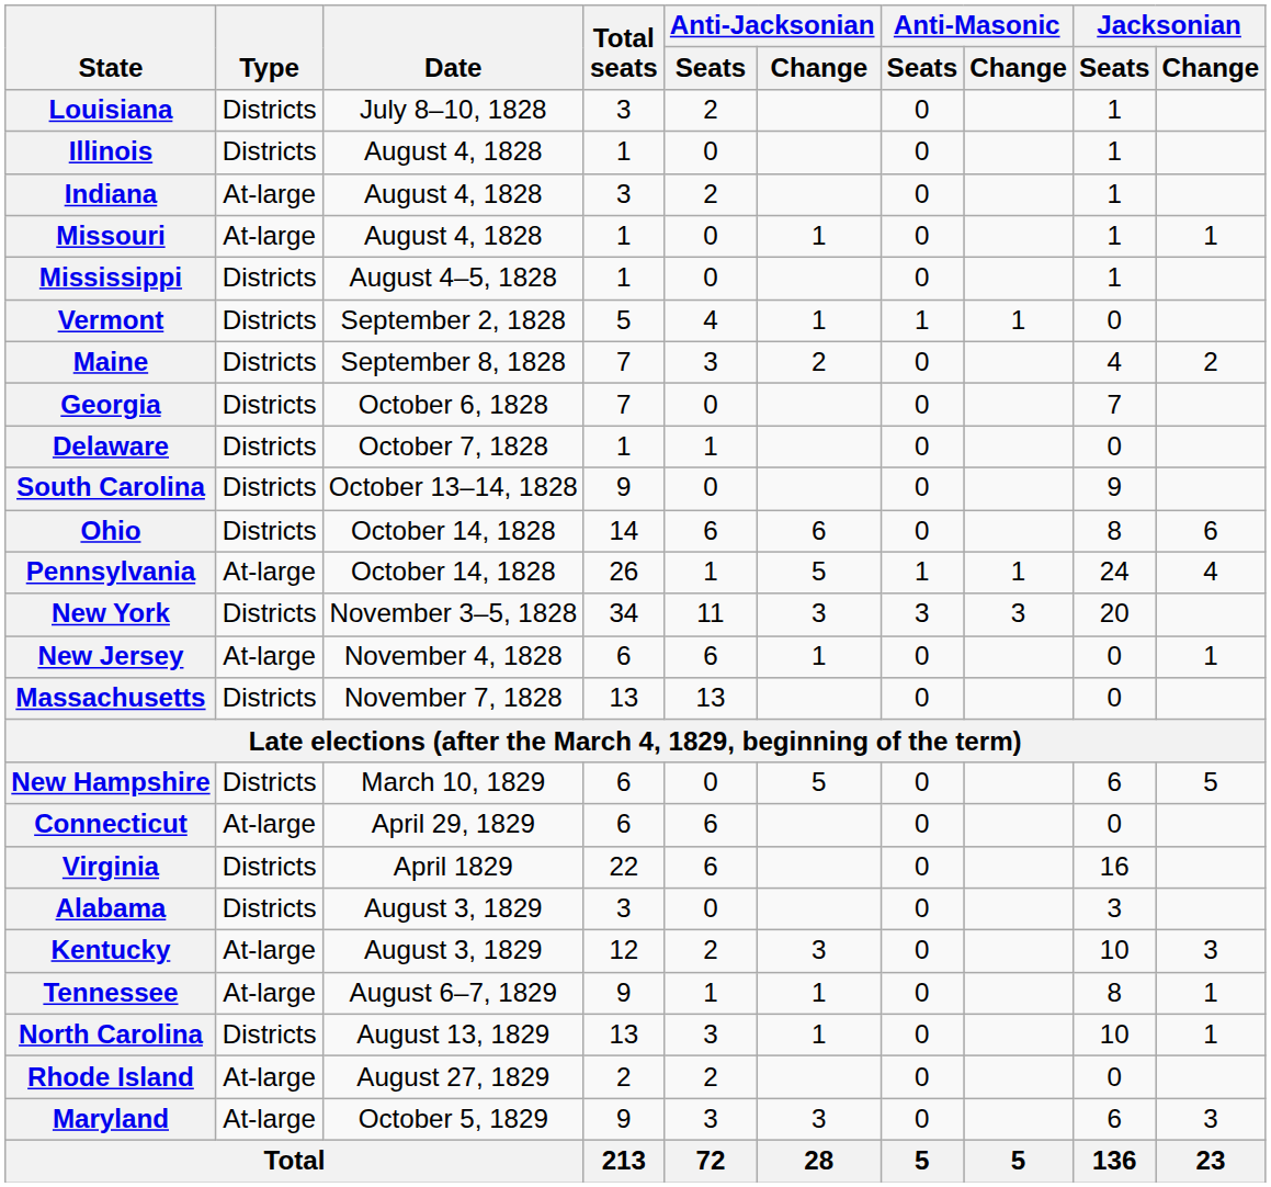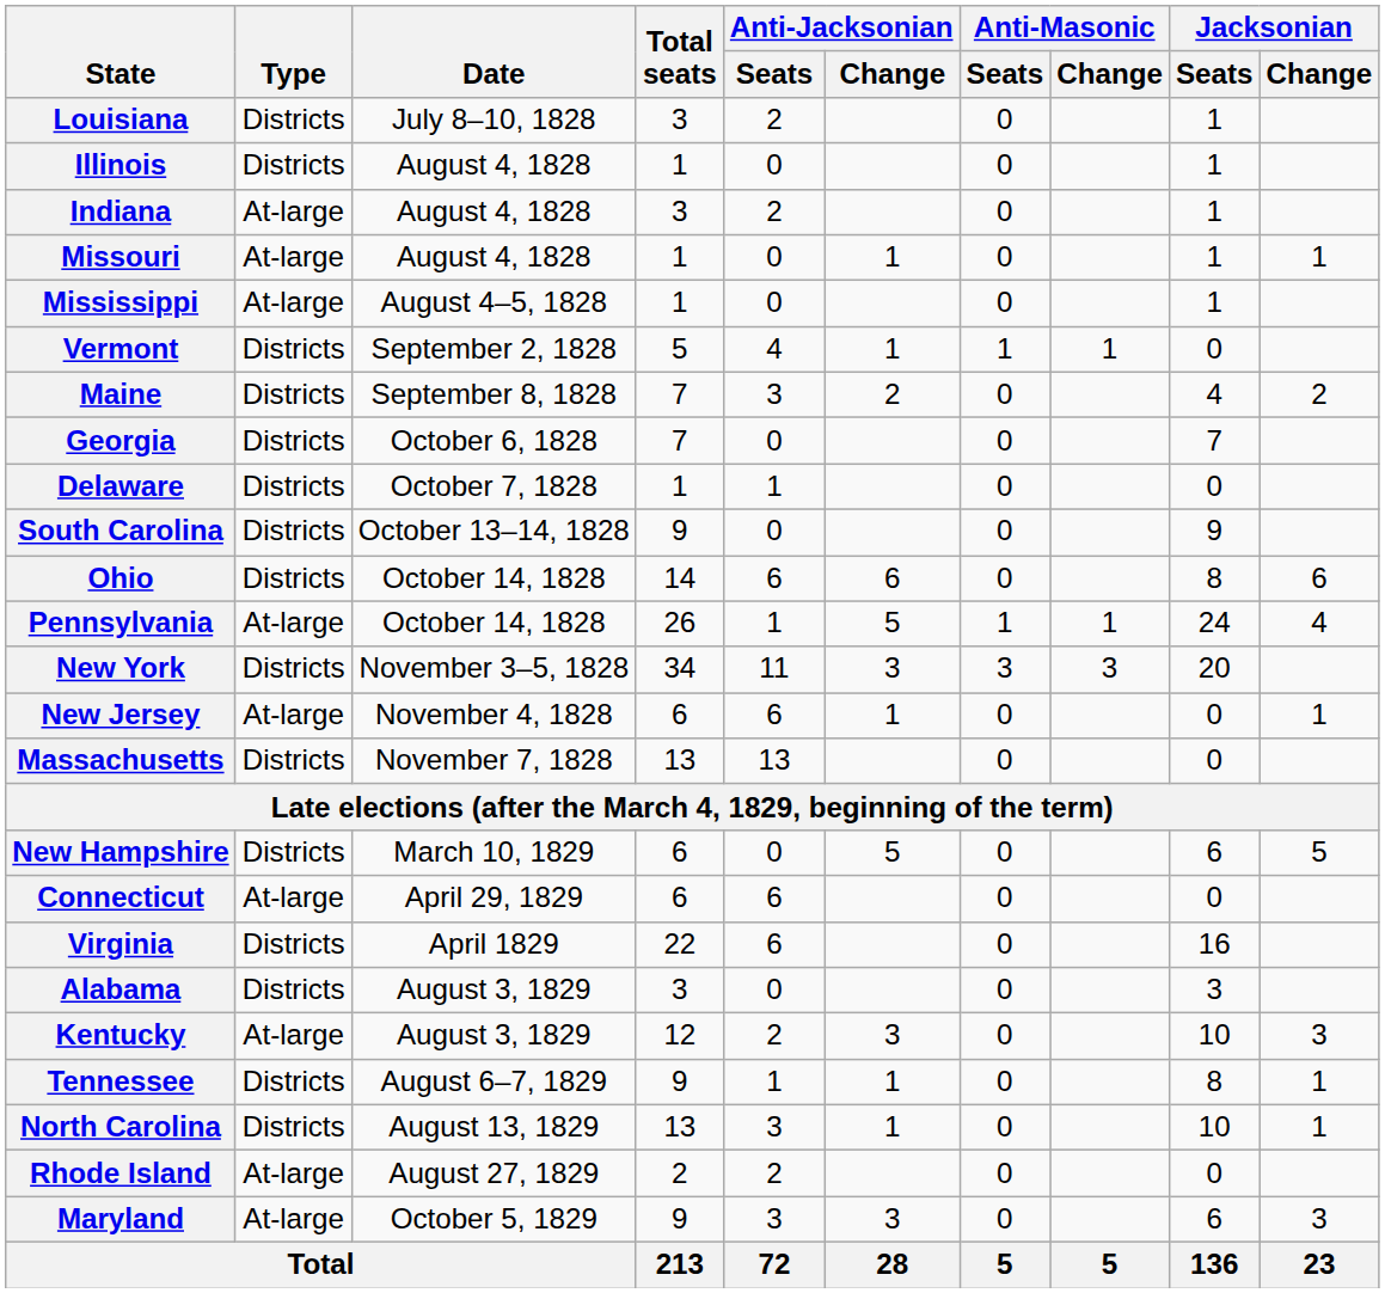 <table class="wikitable sortable" style="text-align:center">
 <tr valign=bottom>
 <th rowspan=2>State</th>
 <th rowspan=2>Type</th>
 <th rowspan=2>Date</th>
 <th rowspan=2>Total<br>seats</th>
 <th colspan=2 ><a href='#'>Anti-Jacksonian</a></th>
 <th colspan=2 ><a href='#'>Anti-Masonic</a></th>
 <th colspan=2 ><a href='#'>Jacksonian</a></th>
 </tr>
 <tr>
 <th>Seats</th>
 <th>Change</th>
 <th>Seats</th>
 <th>Change</th>
 <th>Seats</th>
 <th>Change</th>
 </tr>
 <tr>
 <th><a href='#'>Louisiana</a></th>
 <td>Districts</td>
 <td data-sort-value="July 10, 1828">July 8–10, 1828</td>
 <td>3</td>
 <td>2</td>
 <td></td>
 <td>0</td>
 <td></td>
 <td>1</td>
 <td></td>
 </tr>
 <tr>
 <th><a href='#'>Illinois</a></th>
 <td>Districts</td>
 <td>August 4, 1828</td>
 <td>1</td>
 <td>0</td>
 <td></td>
 <td>0</td>
 <td></td>
 <td>1</td>
 <td></td>
 </tr>
 <tr>
 <th><a href='#'>Indiana</a></th>
 <td>At-large</td>
 <td>August 4, 1828</td>
 <td>3</td>
 <td>2</td>
 <td></td>
 <td>0</td>
 <td></td>
 <td>1</td>
 <td></td>
 </tr>
 <tr>
 <th><a href='#'>Missouri</a></th>
 <td>At-large</td>
 <td>August 4, 1828</td>
 <td>1</td>
 <td>0</td>
 <td data-sort-value=-1 >1</td>
 <td>0</td>
 <td></td>
 <td>1</td>
 <td>1</td>
 </tr>
 <tr>
 <th><a href='#'>Mississippi</a></th>
-<td>Districts</td>
+<td>At-large</td>
 <td data-sort-value="August 5, 1828">August 4–5, 1828</td>
 <td>1</td>
 <td>0</td>
 <td></td>
 <td>0</td>
 <td></td>
 <td>1</td>
 <td></td>
 </tr>
 <tr>
 <th><a href='#'>Vermont</a></th>
 <td>Districts</td>
 <td>September 2, 1828</td>
 <td>5</td>
 <td>4</td>
 <td data-sort-value=-1 >1</td>
 <td>1</td>
 <td>1</td>
 <td>0</td>
 <td></td>
 </tr>
 <tr>
 <th><a href='#'>Maine</a></th>
 <td>Districts</td>
 <td>September 8, 1828</td>
 <td>7</td>
 <td>3</td>
 <td data-sort-value=-2 >2</td>
 <td>0</td>
 <td></td>
 <td>4</td>
 <td>2</td>
 </tr>
 <tr>
 <th><a href='#'>Georgia</a></th>
 <td>Districts</td>
 <td>October 6, 1828</td>
 <td>7</td>
 <td>0</td>
 <td></td>
 <td>0</td>
 <td></td>
 <td>7</td>
 <td></td>
 </tr>
 <tr>
 <th><a href='#'>Delaware</a></th>
 <td>Districts</td>
 <td>October 7, 1828</td>
 <td>1</td>
 <td>1</td>
 <td></td>
 <td>0</td>
 <td></td>
 <td>0</td>
 <td></td>
 </tr>
 <tr>
 <th><a href='#'>South Carolina</a></th>
 <td>Districts</td>
 <td data-sort-value="October 14, 1828">October 13–14, 1828</td>
 <td>9</td>
 <td>0</td>
 <td></td>
 <td>0</td>
 <td></td>
 <td>9</td>
 <td></td>
 </tr>
 <tr>
 <th><a href='#'>Ohio</a></th>
 <td>Districts</td>
 <td>October 14, 1828</td>
 <td>14</td>
 <td>6</td>
 <td data-sort-value=-6 >6</td>
 <td>0</td>
 <td></td>
 <td>8</td>
 <td>6</td>
 </tr>
 <tr>
 <th><a href='#'>Pennsylvania</a></th>
 <td>At-large</td>
 <td>October 14, 1828</td>
 <td>26</td>
 <td>1</td>
 <td data-sort-value=-5 >5</td>
 <td>1</td>
 <td>1</td>
 <td>24</td>
 <td>4</td>
 </tr>
 <tr>
 <th><a href='#'>New York</a></th>
 <td>Districts</td>
 <td data-sort-value="November 5, 1828">November 3–5, 1828</td>
 <td>34</td>
 <td>11</td>
 <td data-sort-value=-3 >3</td>
 <td>3</td>
 <td>3</td>
 <td>20</td>
 <td></td>
 </tr>
 <tr>
 <th><a href='#'>New Jersey</a></th>
 <td>At-large</td>
 <td>November 4, 1828</td>
 <td>6</td>
 <td>6</td>
 <td>1</td>
 <td>0</td>
 <td></td>
 <td>0</td>
 <td data-sort-value=-1 >1</td>
 </tr>
 <tr>
 <th><a href='#'>Massachusetts</a></th>
 <td>Districts</td>
 <td>November 7, 1828</td>
 <td>13</td>
 <td>13</td>
 <td></td>
 <td>0</td>
 <td></td>
 <td>0</td>
 <td></td>
 </tr>
 <tr>
 <th colspan=99>Late elections (after the March 4, 1829, beginning of the term)</th>
 </tr>
 <tr>
 <th><a href='#'>New Hampshire</a></th>
 <td>Districts</td>
 <td>March 10, 1829</td>
 <td>6</td>
 <td>0</td>
 <td data-sort-value=-5 >5</td>
 <td>0</td>
 <td></td>
 <td>6</td>
 <td>5</td>
 </tr>
 <tr>
 <th><a href='#'>Connecticut</a></th>
 <td>At-large</td>
 <td>April 29, 1829</td>
 <td>6</td>
 <td>6</td>
 <td></td>
 <td>0</td>
 <td></td>
 <td>0</td>
 <td></td>
 </tr>
 <tr>
 <th><a href='#'>Virginia</a></th>
 <td>Districts</td>
 <td data-sort-value="April 31, 1829">April 1829</td>
 <td>22</td>
 <td>6</td>
 <td></td>
 <td>0</td>
 <td></td>
 <td>16</td>
 <td></td>
 </tr>
 <tr>
 <th><a href='#'>Alabama</a></th>
 <td>Districts</td>
 <td>August 3, 1829</td>
 <td>3</td>
 <td>0</td>
 <td></td>
 <td>0</td>
 <td></td>
 <td>3</td>
 <td></td>
 </tr>
 <tr>
 <th><a href='#'>Kentucky</a></th>
 <td>At-large</td>
 <td>August 3, 1829</td>
 <td>12</td>
 <td>2</td>
 <td data-sort-value=-3 >3</td>
 <td>0</td>
 <td></td>
 <td>10</td>
 <td>3</td>
 </tr>
 <tr>
 <th><a href='#'>Tennessee</a></th>
-<td>At-large</td>
+<td>Districts</td>
 <td data-sort-value="August 7, 1829">August 6–7, 1829</td>
 <td>9</td>
 <td>1</td>
 <td>1</td>
 <td>0</td>
 <td></td>
 <td>8</td>
 <td data-sort-value=-1 >1</td>
 </tr>
 <tr>
 <th><a href='#'>North Carolina</a></th>
 <td>Districts</td>
 <td>August 13, 1829</td>
 <td>13</td>
 <td>3</td>
 <td data-sort-value=-1 >1</td>
 <td>0</td>
 <td></td>
 <td>10</td>
 <td>1</td>
 </tr>
 <tr>
 <th><a href='#'>Rhode Island</a></th>
 <td>At-large</td>
 <td>August 27, 1829</td>
 <td>2</td>
 <td>2</td>
 <td></td>
 <td>0</td>
 <td></td>
 <td>0</td>
 <td></td>
 </tr>
 <tr>
 <th><a href='#'>Maryland</a></th>
 <td>At-large</td>
 <td>October 5, 1829</td>
 <td>9</td>
 <td>3</td>
 <td data-sort-value=-3 >3</td>
 <td>0</td>
 <td></td>
 <td>6</td>
 <td>3</td>
 </tr>
 <tr>
 <th colspan=3>Total</th>
 <th>213</th>
 <th>72<br></th>
 <th data-sort-value=-28 >28</th>
 <th>5<br></th>
 <th>5</th>
 <th>136<br></th>
 <th>23</th>
 </tr>
 </table>
